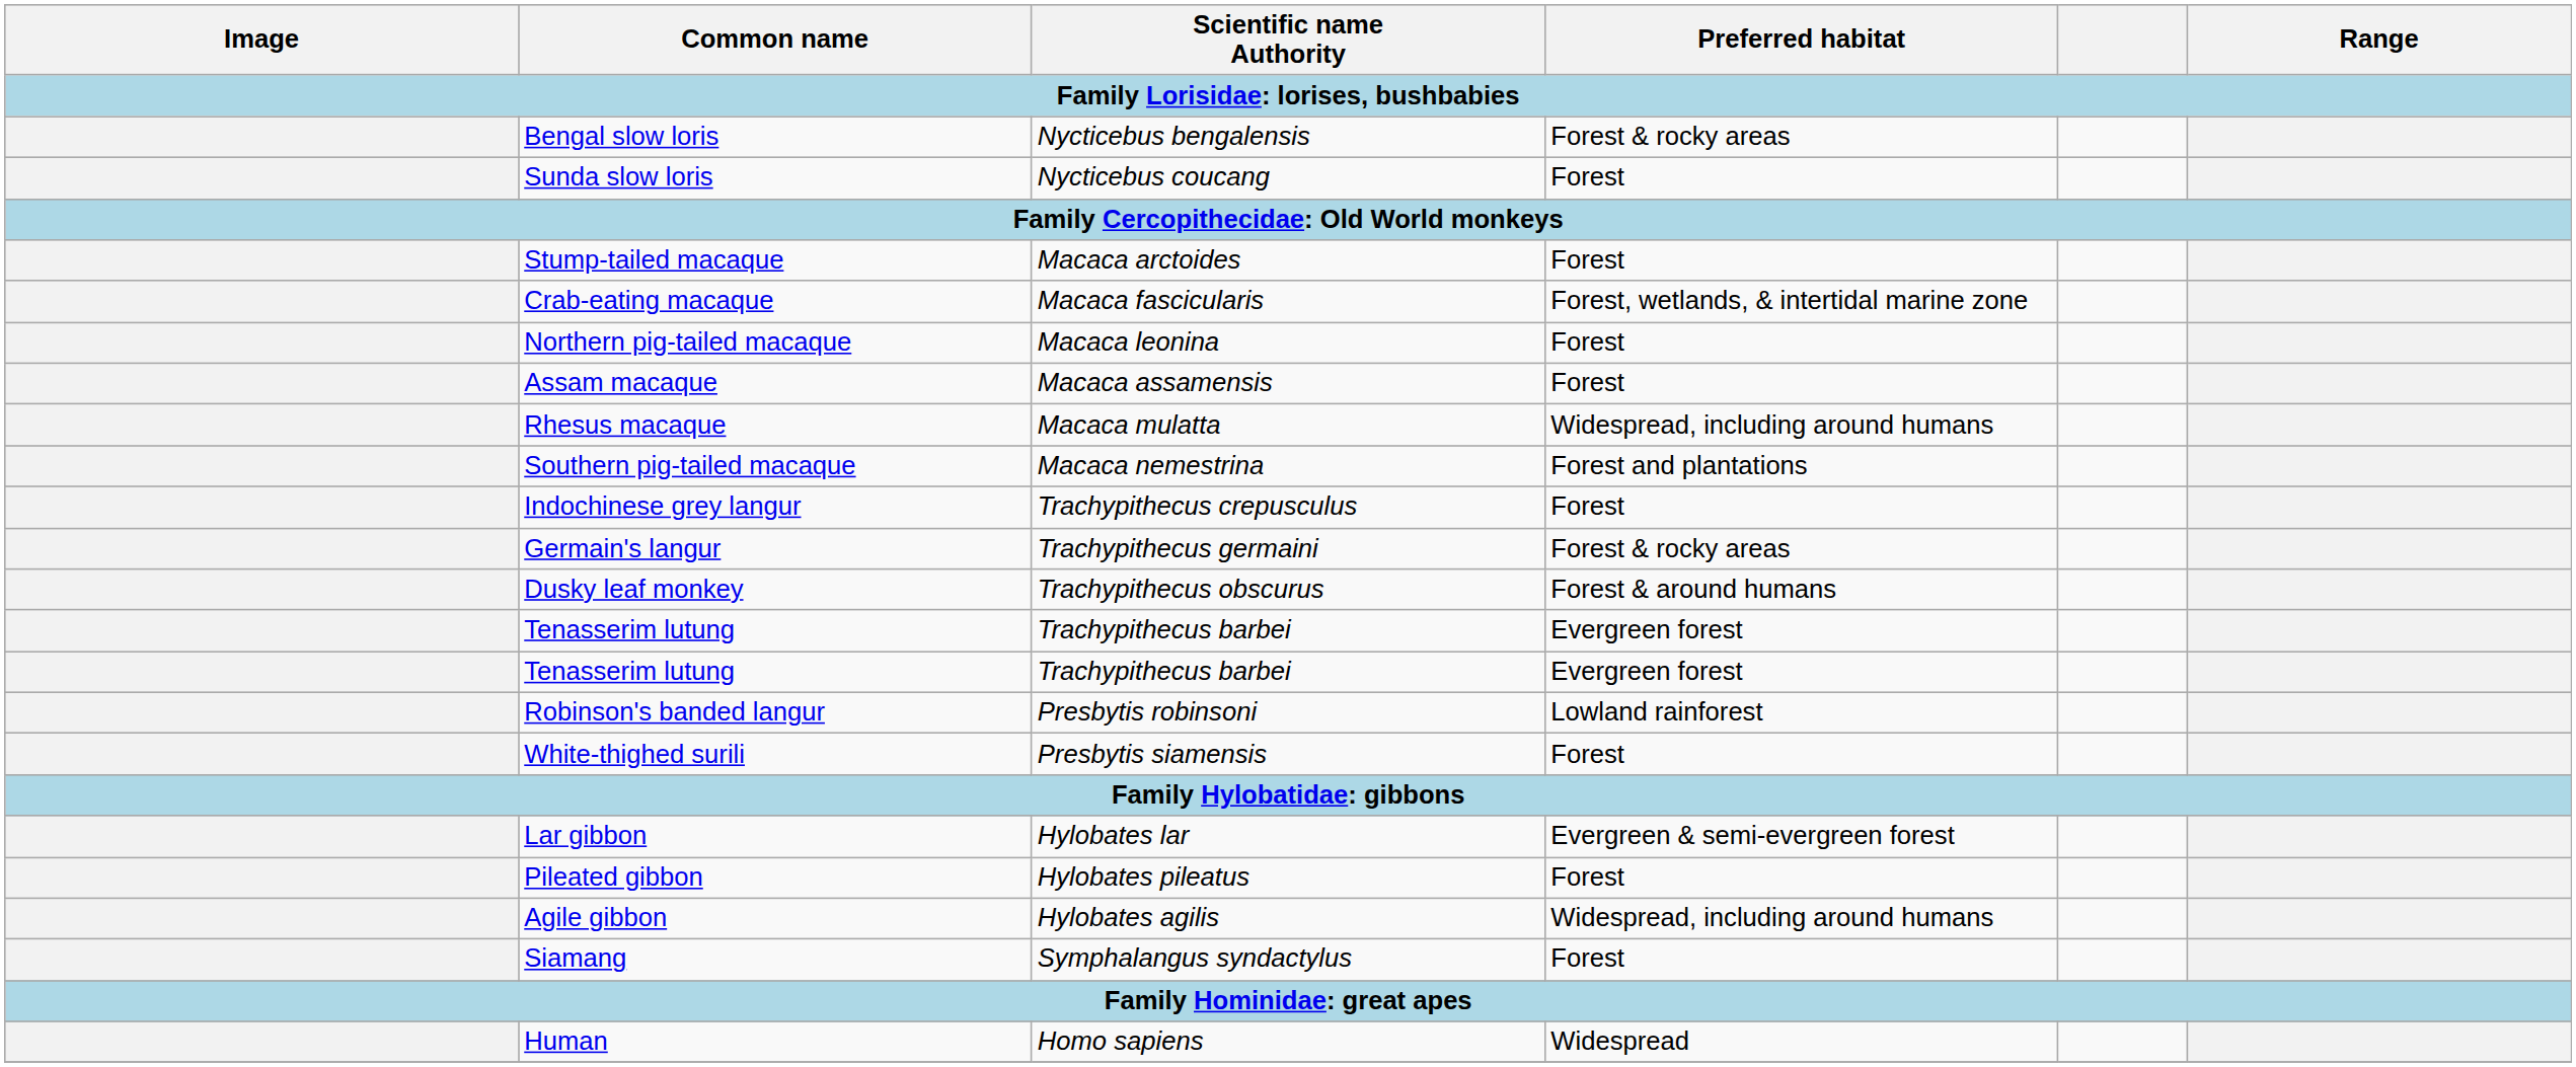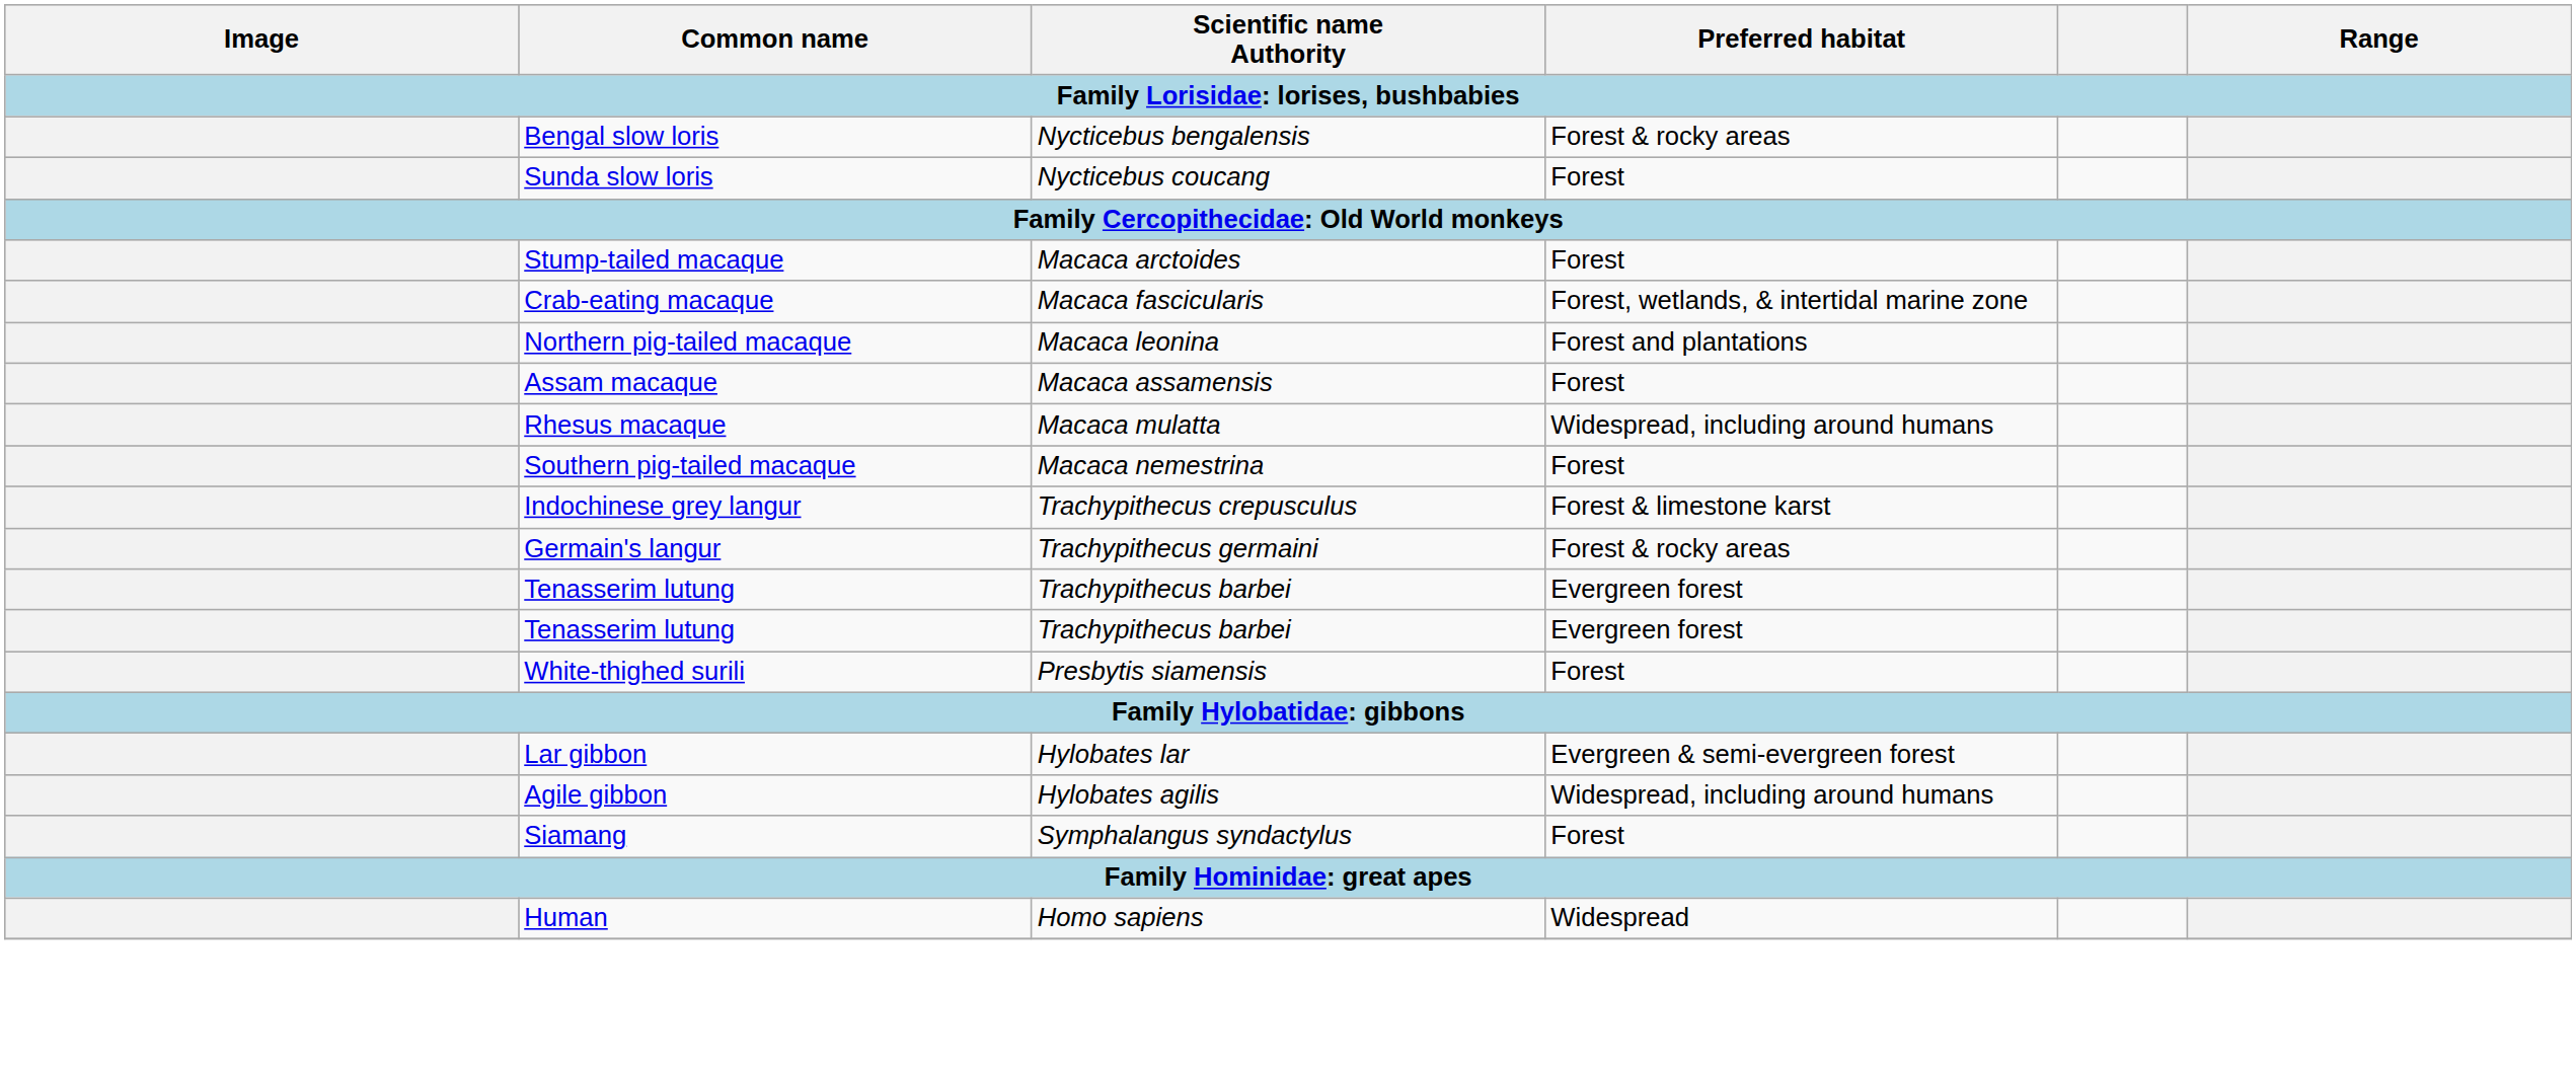 <table width=100% class="wikitable unsortable plainrowheaders">
 <tr>
 <th width="20%" style="text-align: center;">Image</th>
 <th width="20%">Common name</th>
 <th width="20%">Scientific name<br>Authority</th>
 <th width="20%">Preferred habitat</th>
 <th width="5%"></th>
 <th width="15%">Range</th>
 </tr>
 <tr>
 <td style="text-align:center;background:lightblue;" colspan=6><strong>Family <a href='#'>Lorisidae</a>: lorises, bushbabies</strong></td>
 </tr>
 <tr>
 <th style="text-align: center;"></th>
 <td><a href='#'>Bengal slow loris</a></td>
 <td><em>Nycticebus bengalensis</em><br></td>
 <td>Forest & rocky areas</td>
 <td><br></td>
 <th style="text-align: center;"></th>
 </tr>
 <tr>
 <th style="text-align: center;"></th>
 <td><a href='#'>Sunda slow loris</a></td>
 <td><em>Nycticebus coucang</em><br></td>
 <td>Forest</td>
 <td><br></td>
 <th style="text-align: center;"></th>
 </tr>
 <tr>
 <td style="text-align:center;background:lightblue;" colspan=6><strong>Family <a href='#'>Cercopithecidae</a>: Old World monkeys</strong></td>
 </tr>
 <tr>
 <th style="text-align: center;"></th>
 <td><a href='#'>Stump-tailed macaque</a></td>
 <td><em>Macaca arctoides</em><br></td>
 <td>Forest</td>
 <td><br></td>
 <th style="text-align: center;"></th>
 </tr>
 <tr>
 <th style="text-align: center;"></th>
 <td><a href='#'>Crab-eating macaque</a></td>
 <td><em>Macaca fascicularis</em><br></td>
 <td>Forest, wetlands, & intertidal marine zone</td>
 <td><br></td>
 <th style="text-align: center;"></th>
 </tr>
 <tr>
 <th style="text-align: center;"></th>
 <td><a href='#'>Northern pig-tailed macaque</a></td>
 <td><em>Macaca leonina</em><br></td>
-<td>Forest</td>
+<td>Forest and plantations</td>
 <td><br></td>
 <th style="text-align: center;"></th>
 </tr>
 <tr>
 <th style="text-align: center;"></th>
 <td><a href='#'>Assam macaque</a></td>
 <td><em>Macaca assamensis</em><br></td>
 <td>Forest</td>
 <td><br></td>
 <th style="text-align: center;"></th>
 </tr>
 <tr>
 <th style="text-align: center;"></th>
 <td><a href='#'>Rhesus macaque</a></td>
 <td><em>Macaca mulatta</em><br></td>
 <td>Widespread, including around humans</td>
 <td><br></td>
 <th style="text-align: center;"></th>
 </tr>
 <tr>
 <th style="text-align: center;"></th>
 <td><a href='#'>Southern pig-tailed macaque</a></td>
 <td><em>Macaca nemestrina</em><br></td>
-<td>Forest and plantations</td>
+<td>Forest</td>
 <td><br></td>
 <th style="text-align: center;"></th>
 </tr>
 <tr>
 <th style="text-align: center;"></th>
 <td><a href='#'>Indochinese grey langur</a></td>
 <td><em>Trachypithecus crepusculus</em><br></td>
-<td>Forest</td>
+<td>Forest & limestone karst</td>
 <td><br></td>
 <th style="text-align: center;"></th>
 </tr>
 <tr>
 <th style="text-align: center;"></th>
 <td><a href='#'>Germain's langur</a></td>
 <td><em>Trachypithecus germaini</em><br></td>
 <td>Forest & rocky areas</td>
-<td><br></td>
-<th style="text-align: center;"></th>
-</tr>
-<tr>
-<th style="text-align: center;"></th>
-<td><a href='#'>Dusky leaf monkey</a></td>
-<td><em>Trachypithecus obscurus</em><br></td>
-<td>Forest & around humans</td>
 <td><br></td>
 <th style="text-align: center;"></th>
 </tr>
 <tr>
 <th style="text-align: center;"></th>
 <td><a href='#'>Tenasserim lutung</a></td>
 <td><em>Trachypithecus barbei</em><br></td>
 <td>Evergreen forest</td>
 <td><br></td>
 <th style="text-align: center;"></th>
 </tr>
 <tr>
 <th style="text-align: center;"></th>
 <td><a href='#'>Tenasserim lutung</a></td>
 <td><em>Trachypithecus barbei</em><br></td>
 <td>Evergreen forest</td>
 <td><br></td>
 <th style="text-align: center;"></th>
 </tr>
 <tr>
 <th style="text-align: center;"></th>
-<td><a href='#'>Robinson's banded langur</a></td>
-<td><em>Presbytis robinsoni</em><br></td>
-<td>Lowland rainforest</td>
-<td><br></td>
-<th style="text-align: center;"></th>
-</tr>
-<tr>
-<th style="text-align: center;"></th>
 <td><a href='#'>White-thighed surili</a></td>
 <td><em>Presbytis siamensis</em><br></td>
 <td>Forest</td>
 <td><br></td>
 <th style="text-align: center;"></th>
 </tr>
 <tr>
 <td style="text-align:center;background:lightblue;" colspan=6><strong>Family <a href='#'>Hylobatidae</a>: gibbons</strong></td>
 </tr>
 <tr>
 <th style="text-align: center;"></th>
 <td><a href='#'>Lar gibbon</a></td>
 <td><em>Hylobates lar</em><br></td>
 <td>Evergreen & semi-evergreen forest</td>
-<td><br></td>
-<th style="text-align: center;"></th>
-</tr>
-<tr>
-<th style="text-align: center;"></th>
-<td><a href='#'>Pileated gibbon</a></td>
-<td><em>Hylobates pileatus</em><br></td>
-<td>Forest</td>
 <td><br></td>
 <th style="text-align: center;"></th>
 </tr>
 <tr>
 <th style="text-align: center;"></th>
 <td><a href='#'>Agile gibbon</a></td>
 <td><em>Hylobates agilis</em><br></td>
 <td>Widespread, including around humans</td>
 <td><br></td>
 <th style="text-align: center;"></th>
 </tr>
 <tr>
 <th style="text-align: center;"></th>
 <td><a href='#'>Siamang</a></td>
 <td><em>Symphalangus syndactylus</em><br></td>
 <td>Forest</td>
 <td><br></td>
 <th style="text-align: center;"></th>
 </tr>
 <tr>
 <td style="text-align:center;background:lightblue;" colspan=6><strong>Family <a href='#'>Hominidae</a>: great apes</strong></td>
 </tr>
 <tr>
 <th style="text-align: center;"></th>
 <td><a href='#'>Human</a></td>
 <td><em>Homo sapiens</em><br></td>
 <td>Widespread</td>
 <td><br></td>
 <th style="text-align: center;"></th>
 </tr>
 <tr>
 </tr>
 </table>
